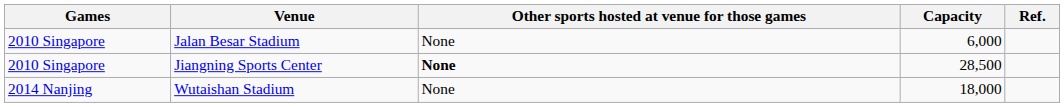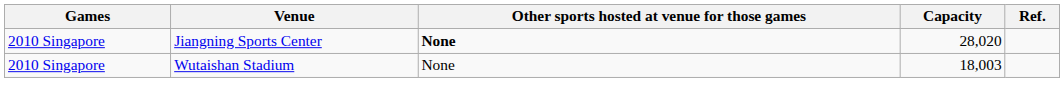 <table class="wikitable sortable" width=1100px>
 <tr>
 <th>Games</th>
 <th>Venue</th>
 <th>Other sports hosted at venue for those games</th>
 <th>Capacity</th>
 <th>Ref.</th>
 </tr>
 <tr>
 <td><a href='#'>2010 Singapore</a></td>
-<td><a href='#'>Jalan Besar Stadium</a></td>
-<td>None</td>
-<td align="right">6,000</td>
+<td><a href='#'>Jiangning Sports Center</a></td>
+<td><strong>None</strong></td>
+<td align="right">28,020</td>
 <td align=center></td>
 </tr>
 <tr>
 <td><a href='#'>2010 Singapore</a></td>
-<td><a href='#'>Jiangning Sports Center</a></td>
-<td><strong>None</strong></td>
-<td align="right">28,500</td>
-<td align=center></td>
-</tr>
-<tr>
-<td><a href='#'>2014 Nanjing</a></td>
 <td><a href='#'>Wutaishan Stadium</a></td>
 <td>None</td>
-<td align="right">18,000</td>
+<td align="right">18,003</td>
 <td align=center></td>
 </tr>
 </table>
